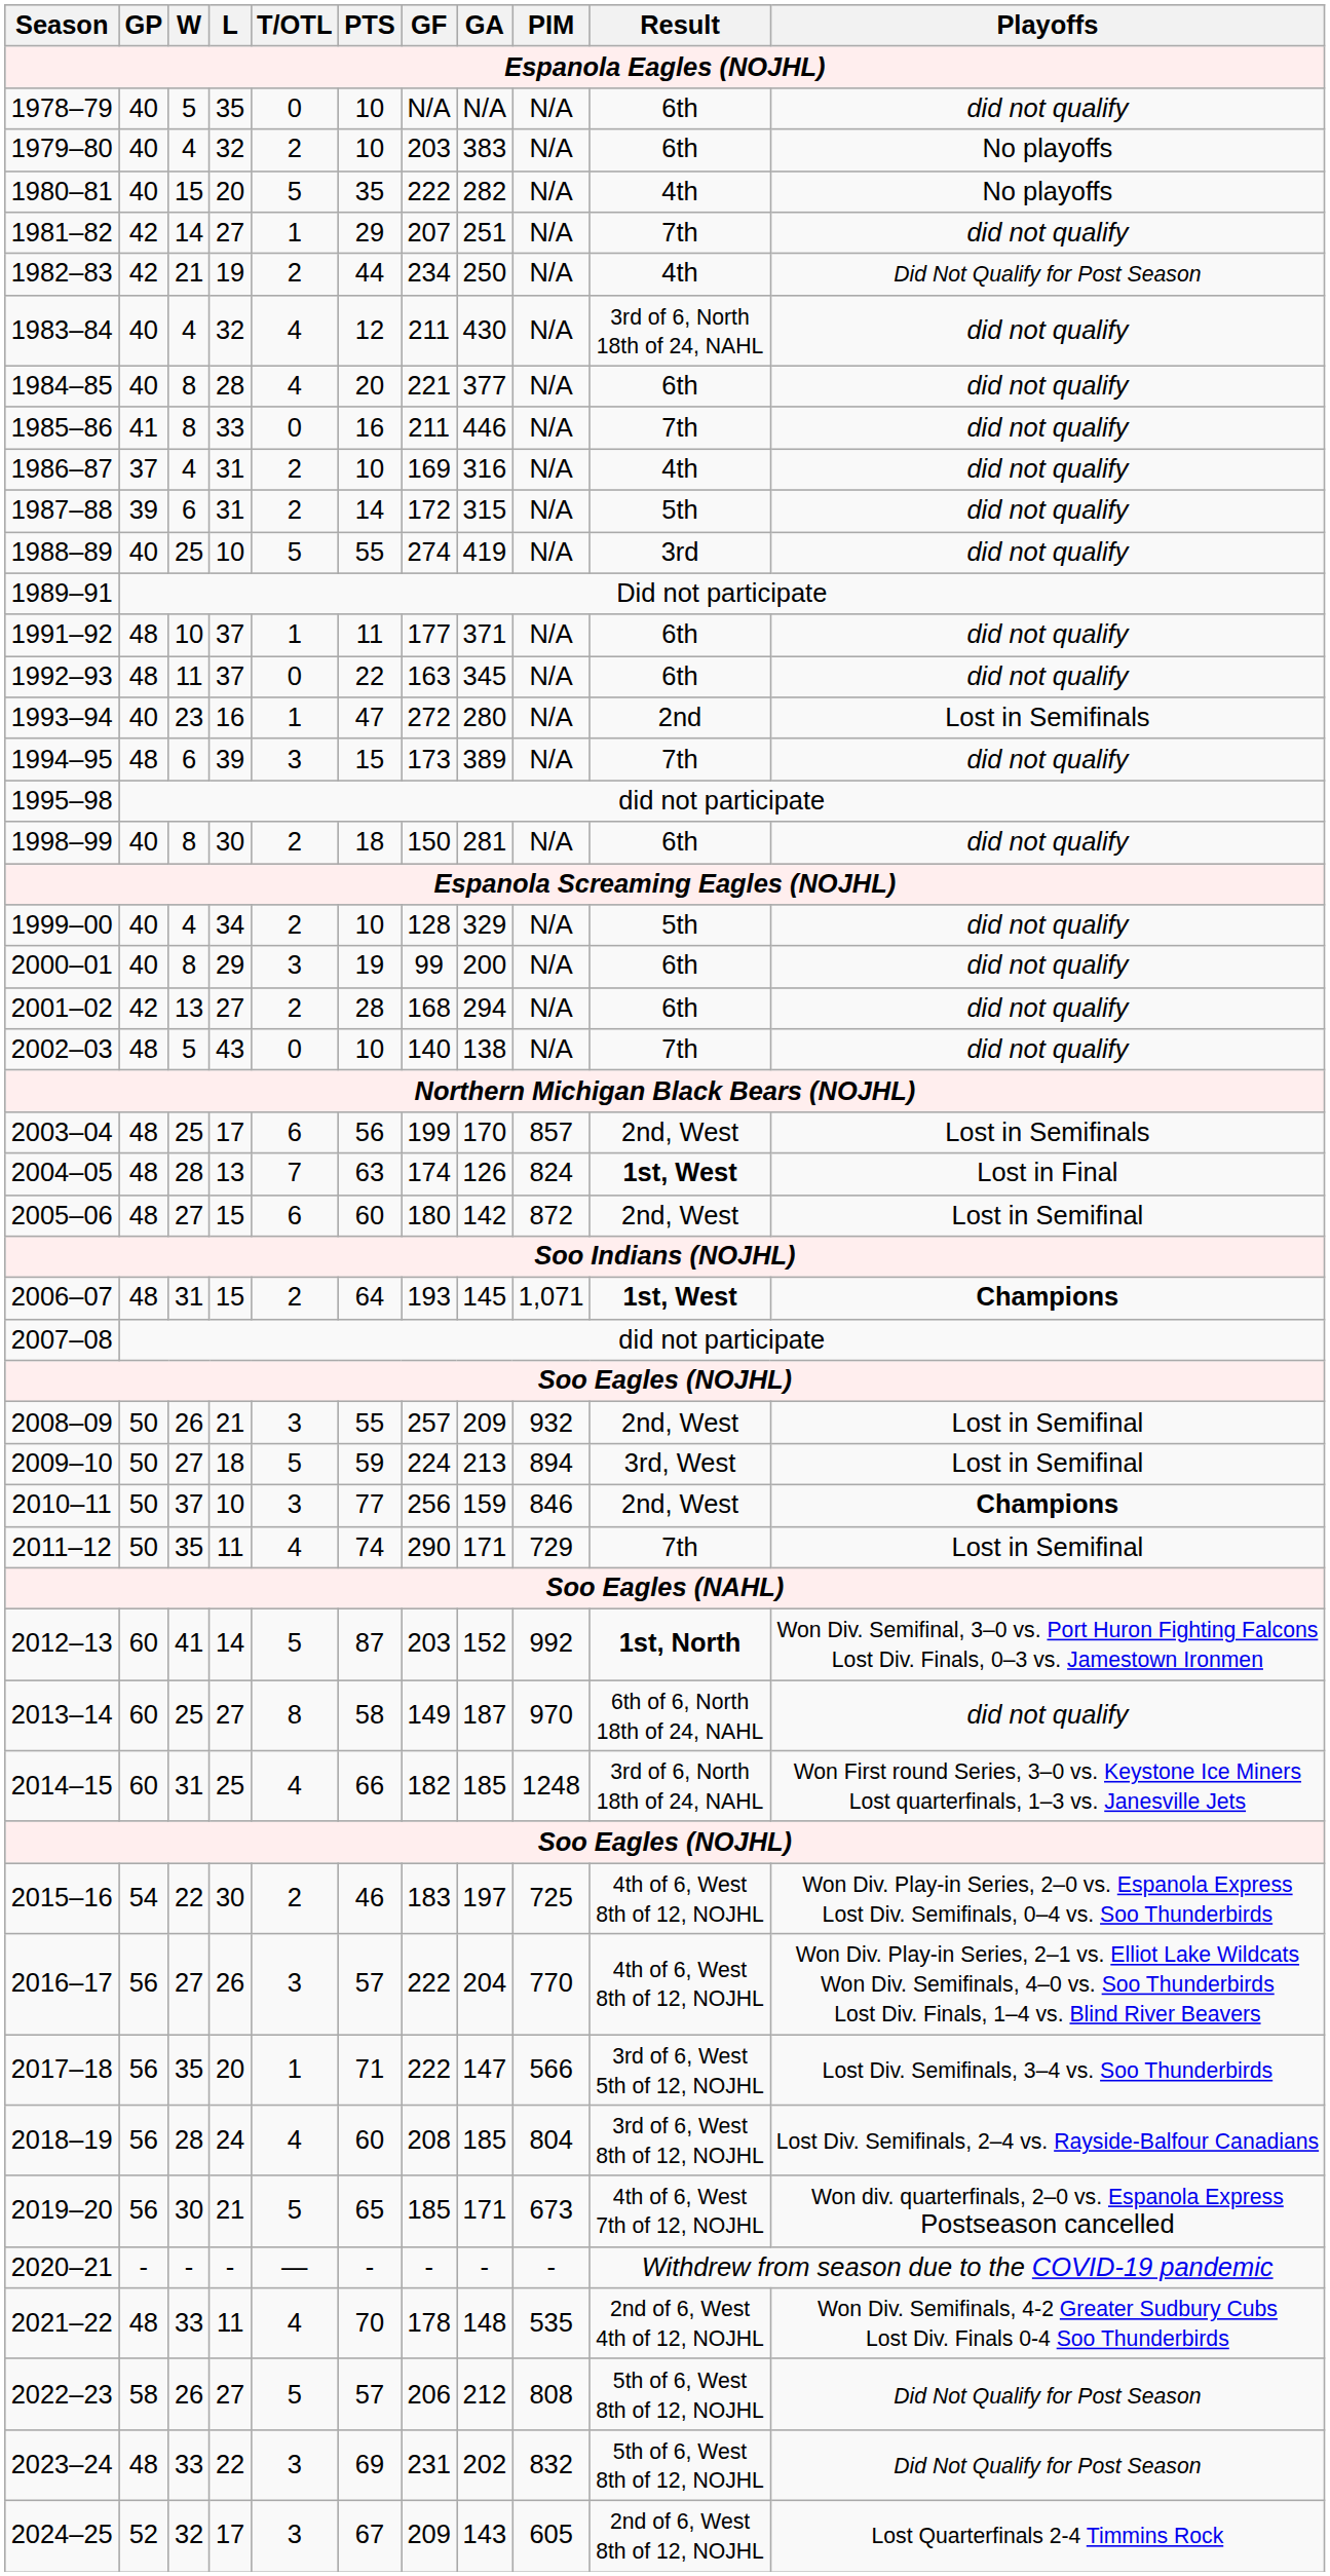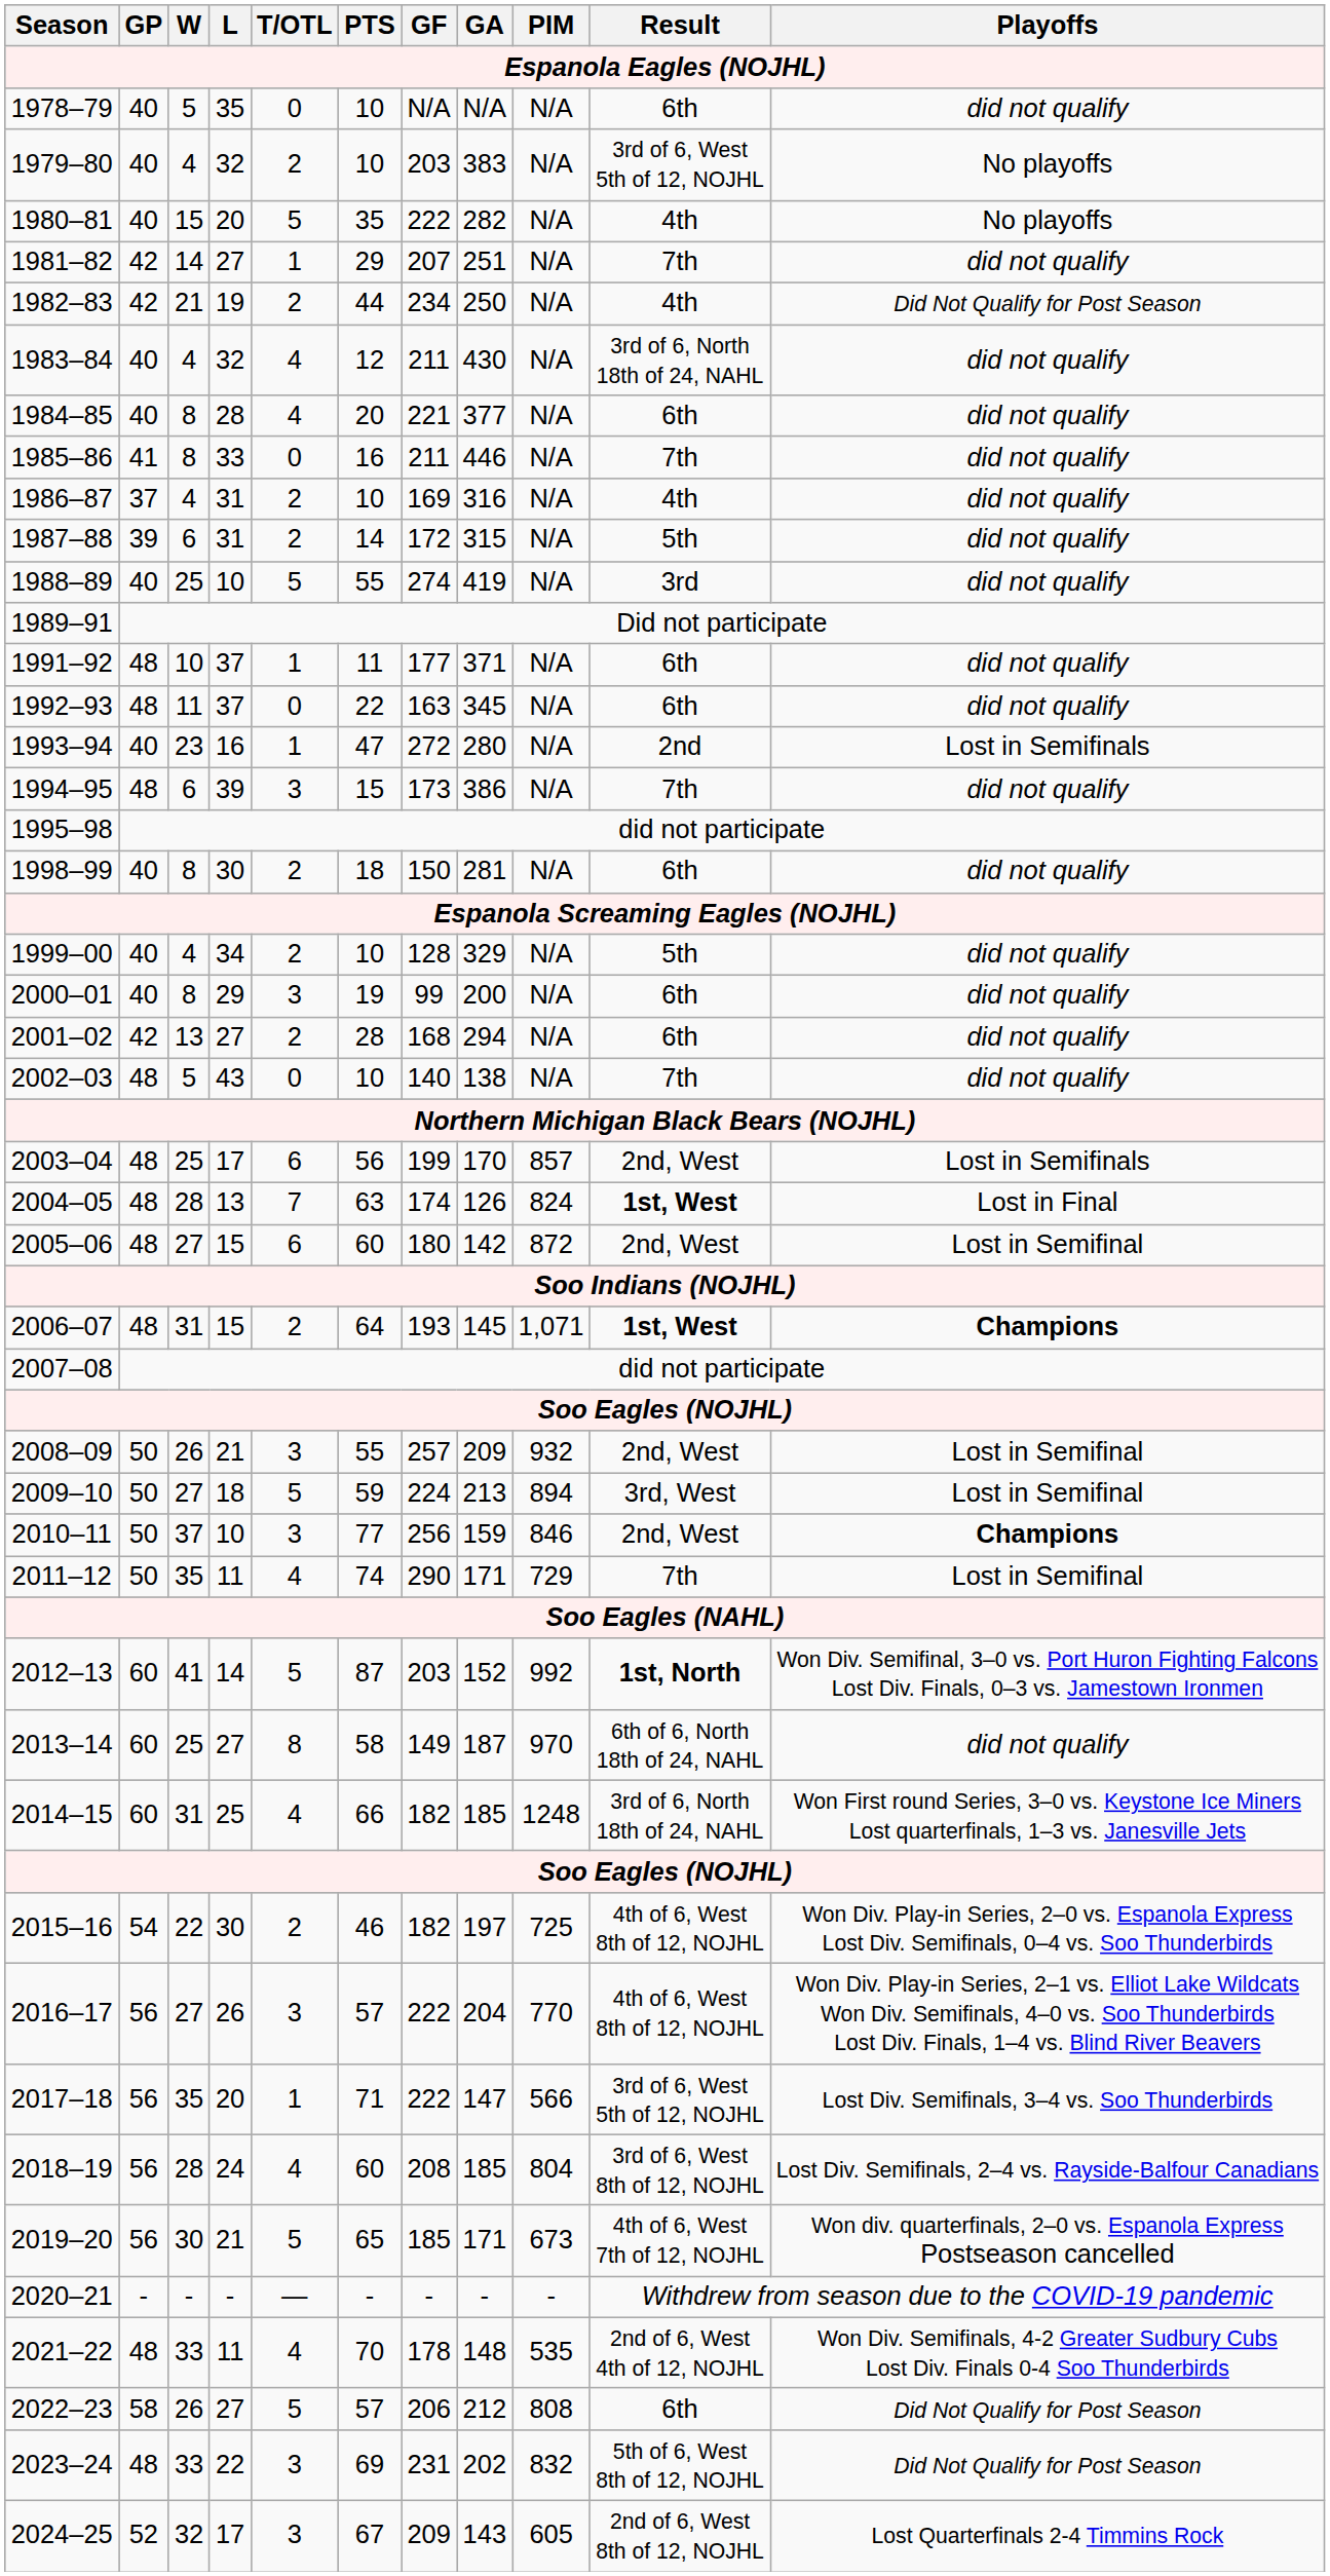 <table class="wikitable" style="text-align:center">
 <tr>
 <th>Season</th>
 <th>GP</th>
 <th>W</th>
 <th>L</th>
 <th>T/OTL</th>
 <th>PTS</th>
 <th>GF</th>
 <th>GA</th>
 <th>PIM</th>
 <th>Result</th>
 <th>Playoffs</th>
 </tr>
 <tr bgcolor="#ffeeee">
 <td colspan="11"><strong><em>Espanola Eagles (NOJHL)</em></strong></td>
 </tr>
 <tr>
 <td>1978–79</td>
 <td>40</td>
 <td>5</td>
 <td>35</td>
 <td>0</td>
 <td>10</td>
 <td>N/A</td>
 <td>N/A</td>
 <td>N/A</td>
 <td>6th</td>
 <td><em>did not qualify</em></td>
 </tr>
 <tr>
 <td>1979–80</td>
 <td>40</td>
 <td>4</td>
 <td>32</td>
 <td>2</td>
 <td>10</td>
 <td>203</td>
 <td>383</td>
 <td>N/A</td>
-<td>6th</td>
+<td><small>3rd of 6, West<br>5th of 12, NOJHL </small></td>
 <td>No playoffs</td>
 </tr>
 <tr>
 <td>1980–81</td>
 <td>40</td>
 <td>15</td>
 <td>20</td>
 <td>5</td>
 <td>35</td>
 <td>222</td>
 <td>282</td>
 <td>N/A</td>
 <td>4th</td>
 <td>No playoffs</td>
 </tr>
 <tr>
 <td>1981–82</td>
 <td>42</td>
 <td>14</td>
 <td>27</td>
 <td>1</td>
 <td>29</td>
 <td>207</td>
 <td>251</td>
 <td>N/A</td>
 <td>7th</td>
 <td><em>did not qualify</em></td>
 </tr>
 <tr>
 <td>1982–83</td>
 <td>42</td>
 <td>21</td>
 <td>19</td>
 <td>2</td>
 <td>44</td>
 <td>234</td>
 <td>250</td>
 <td>N/A</td>
 <td>4th</td>
 <td><small><em>Did Not Qualify for Post Season</em></small></td>
 </tr>
 <tr>
 <td>1983–84</td>
 <td>40</td>
 <td>4</td>
 <td>32</td>
 <td>4</td>
 <td>12</td>
 <td>211</td>
 <td>430</td>
 <td>N/A</td>
 <td><small> 3rd of 6, North<br>18th of 24, NAHL</small></td>
 <td><em>did not qualify</em></td>
 </tr>
 <tr>
 <td>1984–85</td>
 <td>40</td>
 <td>8</td>
 <td>28</td>
 <td>4</td>
 <td>20</td>
 <td>221</td>
 <td>377</td>
 <td>N/A</td>
 <td>6th</td>
 <td><em>did not qualify</em></td>
 </tr>
 <tr>
 <td>1985–86</td>
 <td>41</td>
 <td>8</td>
 <td>33</td>
 <td>0</td>
 <td>16</td>
 <td>211</td>
 <td>446</td>
 <td>N/A</td>
 <td>7th</td>
 <td><em>did not qualify</em></td>
 </tr>
 <tr>
 <td>1986–87</td>
 <td>37</td>
 <td>4</td>
 <td>31</td>
 <td>2</td>
 <td>10</td>
 <td>169</td>
 <td>316</td>
 <td>N/A</td>
 <td>4th</td>
 <td><em>did not qualify</em></td>
 </tr>
 <tr>
 <td>1987–88</td>
 <td>39</td>
 <td>6</td>
 <td>31</td>
 <td>2</td>
 <td>14</td>
 <td>172</td>
 <td>315</td>
 <td>N/A</td>
 <td>5th</td>
 <td><em>did not qualify</em></td>
 </tr>
 <tr>
 <td>1988–89</td>
 <td>40</td>
 <td>25</td>
 <td>10</td>
 <td>5</td>
 <td>55</td>
 <td>274</td>
 <td>419</td>
 <td>N/A</td>
 <td>3rd</td>
 <td><em>did not qualify</em></td>
 </tr>
 <tr>
 <td>1989–91</td>
 <td colspan="11">Did not participate</td>
 </tr>
 <tr>
 <td>1991–92</td>
 <td>48</td>
 <td>10</td>
 <td>37</td>
 <td>1</td>
 <td>11</td>
 <td>177</td>
 <td>371</td>
 <td>N/A</td>
 <td>6th</td>
 <td><em>did not qualify</em></td>
 </tr>
 <tr>
 <td>1992–93</td>
 <td>48</td>
 <td>11</td>
 <td>37</td>
 <td>0</td>
 <td>22</td>
 <td>163</td>
 <td>345</td>
 <td>N/A</td>
 <td>6th</td>
 <td><em>did not qualify</em></td>
 </tr>
 <tr>
 <td>1993–94</td>
 <td>40</td>
 <td>23</td>
 <td>16</td>
 <td>1</td>
 <td>47</td>
 <td>272</td>
 <td>280</td>
 <td>N/A</td>
 <td>2nd</td>
 <td>Lost in Semifinals</td>
 </tr>
 <tr>
 <td>1994–95</td>
 <td>48</td>
 <td>6</td>
 <td>39</td>
 <td>3</td>
 <td>15</td>
 <td>173</td>
-<td>389</td>
+<td>386</td>
 <td>N/A</td>
 <td>7th</td>
 <td><em>did not qualify</em></td>
 </tr>
 <tr>
 <td>1995–98</td>
 <td colspan="11">did not participate</td>
 </tr>
 <tr>
 <td>1998–99</td>
 <td>40</td>
 <td>8</td>
 <td>30</td>
 <td>2</td>
 <td>18</td>
 <td>150</td>
 <td>281</td>
 <td>N/A</td>
 <td>6th</td>
 <td><em>did not qualify</em></td>
 </tr>
 <tr bgcolor="#ffeeee">
 <td colspan="11"><strong><em>Espanola Screaming Eagles (NOJHL)</em></strong></td>
 </tr>
 <tr>
 <td>1999–00</td>
 <td>40</td>
 <td>4</td>
 <td>34</td>
 <td>2</td>
 <td>10</td>
 <td>128</td>
 <td>329</td>
 <td>N/A</td>
 <td>5th</td>
 <td><em>did not qualify</em></td>
 </tr>
 <tr>
 <td>2000–01</td>
 <td>40</td>
 <td>8</td>
 <td>29</td>
 <td>3</td>
 <td>19</td>
 <td>99</td>
 <td>200</td>
 <td>N/A</td>
 <td>6th</td>
 <td><em>did not qualify</em></td>
 </tr>
 <tr>
 <td>2001–02</td>
 <td>42</td>
 <td>13</td>
 <td>27</td>
 <td>2</td>
 <td>28</td>
 <td>168</td>
 <td>294</td>
 <td>N/A</td>
 <td>6th</td>
 <td><em>did not qualify</em></td>
 </tr>
 <tr>
 <td>2002–03</td>
 <td>48</td>
 <td>5</td>
 <td>43</td>
 <td>0</td>
 <td>10</td>
 <td>140</td>
 <td>138</td>
 <td>N/A</td>
 <td>7th</td>
 <td><em>did not qualify</em></td>
 </tr>
 <tr bgcolor="#ffeeee">
 <td colspan="11"><strong><em>Northern Michigan Black Bears (NOJHL)</em></strong></td>
 </tr>
 <tr>
 <td>2003–04</td>
 <td>48</td>
 <td>25</td>
 <td>17</td>
 <td>6</td>
 <td>56</td>
 <td>199</td>
 <td>170</td>
 <td>857</td>
 <td>2nd, West</td>
 <td>Lost in Semifinals</td>
 </tr>
 <tr>
 <td>2004–05</td>
 <td>48</td>
 <td>28</td>
 <td>13</td>
 <td>7</td>
 <td>63</td>
 <td>174</td>
 <td>126</td>
 <td>824</td>
 <td><strong>1st, West</strong></td>
 <td>Lost in Final</td>
 </tr>
 <tr>
 <td>2005–06</td>
 <td>48</td>
 <td>27</td>
 <td>15</td>
 <td>6</td>
 <td>60</td>
 <td>180</td>
 <td>142</td>
 <td>872</td>
 <td>2nd, West</td>
 <td>Lost in Semifinal</td>
 </tr>
 <tr bgcolor="#ffeeee">
 <td colspan="11"><strong><em>Soo Indians (NOJHL)</em></strong></td>
 </tr>
 <tr>
 <td>2006–07</td>
 <td>48</td>
 <td>31</td>
 <td>15</td>
 <td>2</td>
 <td>64</td>
 <td>193</td>
 <td>145</td>
 <td>1,071</td>
 <td><strong>1st, West</strong></td>
 <td><strong>Champions</strong></td>
 </tr>
 <tr>
 <td>2007–08</td>
 <td colspan="11">did not participate</td>
 </tr>
 <tr bgcolor="#ffeeee">
 <td colspan="11"><strong><em>Soo Eagles (NOJHL)</em></strong></td>
 </tr>
 <tr>
 <td>2008–09</td>
 <td>50</td>
 <td>26</td>
 <td>21</td>
 <td>3</td>
 <td>55</td>
 <td>257</td>
 <td>209</td>
 <td>932</td>
 <td>2nd, West</td>
 <td>Lost in Semifinal</td>
 </tr>
 <tr>
 <td>2009–10</td>
 <td>50</td>
 <td>27</td>
 <td>18</td>
 <td>5</td>
 <td>59</td>
 <td>224</td>
 <td>213</td>
 <td>894</td>
 <td>3rd, West</td>
 <td>Lost in Semifinal</td>
 </tr>
 <tr>
 <td>2010–11</td>
 <td>50</td>
 <td>37</td>
 <td>10</td>
 <td>3</td>
 <td>77</td>
 <td>256</td>
 <td>159</td>
 <td>846</td>
 <td>2nd, West</td>
 <td><strong>Champions</strong></td>
 </tr>
 <tr>
 <td>2011–12</td>
 <td>50</td>
 <td>35</td>
 <td>11</td>
 <td>4</td>
 <td>74</td>
 <td>290</td>
 <td>171</td>
 <td>729</td>
 <td>7th</td>
 <td>Lost in Semifinal</td>
 </tr>
 <tr bgcolor="#ffeeee">
 <td colspan="11"><strong><em>Soo Eagles (NAHL)</em></strong></td>
 </tr>
 <tr>
 <td>2012–13</td>
 <td>60</td>
 <td>41</td>
 <td>14</td>
 <td>5</td>
 <td>87</td>
 <td>203</td>
 <td>152</td>
 <td>992</td>
 <td><strong>1st, North</strong></td>
 <td><small>Won Div. Semifinal, 3–0 vs. <a href='#'>Port Huron Fighting Falcons</a><br>Lost Div. Finals, 0–3 vs. <a href='#'>Jamestown Ironmen</a></small></td>
 </tr>
 <tr>
 <td>2013–14</td>
 <td>60</td>
 <td>25</td>
 <td>27</td>
 <td>8</td>
 <td>58</td>
 <td>149</td>
 <td>187</td>
 <td>970</td>
 <td><small>6th of 6, North<br>18th of 24, NAHL </small></td>
 <td><em>did not qualify</em></td>
 </tr>
 <tr>
 <td>2014–15</td>
 <td>60</td>
 <td>31</td>
 <td>25</td>
 <td>4</td>
 <td>66</td>
 <td>182</td>
 <td>185</td>
 <td>1248</td>
 <td><small> 3rd of 6, North<br>18th of 24, NAHL</small></td>
 <td><small>Won First round Series, 3–0 vs. <a href='#'>Keystone Ice Miners</a><br>Lost quarterfinals, 1–3 vs. <a href='#'>Janesville Jets</a></small></td>
 </tr>
 <tr bgcolor="#ffeeee">
 <td colspan="11"><strong><em>Soo Eagles (NOJHL)</em></strong></td>
 </tr>
 <tr>
 <td>2015–16</td>
 <td>54</td>
 <td>22</td>
 <td>30</td>
 <td>2</td>
 <td>46</td>
-<td>183</td>
+<td>182</td>
 <td>197</td>
 <td>725</td>
 <td><small> 4th of 6, West<br>8th of 12, NOJHL </small></td>
 <td><small>Won Div. Play-in Series, 2–0 vs. <a href='#'>Espanola Express</a><br>Lost Div. Semifinals, 0–4 vs. <a href='#'>Soo Thunderbirds</a></small></td>
 </tr>
 <tr>
 <td>2016–17</td>
 <td>56</td>
 <td>27</td>
 <td>26</td>
 <td>3</td>
 <td>57</td>
 <td>222</td>
 <td>204</td>
 <td>770</td>
 <td><small>4th of 6, West<br>8th of 12, NOJHL </small></td>
 <td><small>Won Div. Play-in Series, 2–1 vs. <a href='#'>Elliot Lake Wildcats</a><br>Won Div. Semifinals, 4–0 vs. <a href='#'>Soo Thunderbirds</a><br>Lost Div. Finals, 1–4 vs. <a href='#'>Blind River Beavers</a></small></td>
 </tr>
 <tr>
 <td>2017–18</td>
 <td>56</td>
 <td>35</td>
 <td>20</td>
 <td>1</td>
 <td>71</td>
 <td>222</td>
 <td>147</td>
 <td>566</td>
 <td><small>3rd of 6, West<br>5th of 12, NOJHL </small></td>
 <td><small>Lost Div. Semifinals, 3–4 vs. <a href='#'>Soo Thunderbirds</a></small></td>
 </tr>
 <tr>
 <td>2018–19</td>
 <td>56</td>
 <td>28</td>
 <td>24</td>
 <td>4</td>
 <td>60</td>
 <td>208</td>
 <td>185</td>
 <td>804</td>
 <td><small>3rd of 6, West<br>8th of 12, NOJHL </small></td>
 <td><small>Lost Div. Semifinals, 2–4 vs. <a href='#'>Rayside-Balfour Canadians</a></small></td>
 </tr>
 <tr>
 <td>2019–20</td>
 <td>56</td>
 <td>30</td>
 <td>21</td>
 <td>5</td>
 <td>65</td>
 <td>185</td>
 <td>171</td>
 <td>673</td>
 <td><small>4th of 6, West<br>7th of 12, NOJHL </small></td>
 <td><small>Won div. quarterfinals, 2–0 vs. <a href='#'>Espanola Express</a></small><br>Postseason cancelled</td>
 </tr>
 <tr>
 <td>2020–21</td>
 <td>-</td>
 <td>-</td>
 <td>-</td>
 <td>—</td>
 <td>-</td>
 <td>-</td>
 <td>-</td>
 <td>-</td>
 <td colspan=2><em>Withdrew from season due to the <a href='#'>COVID-19 pandemic</a></em></td>
 </tr>
 <tr>
 <td>2021–22</td>
 <td>48</td>
 <td>33</td>
 <td>11</td>
 <td>4</td>
 <td>70</td>
 <td>178</td>
 <td>148</td>
 <td>535</td>
 <td><small>2nd of 6, West<br>4th of 12, NOJHL </small></td>
 <td><small>Won Div. Semifinals, 4-2 <a href='#'>Greater Sudbury Cubs</a><br>Lost Div. Finals 0-4 <a href='#'>Soo Thunderbirds</a></small></td>
 </tr>
 <tr>
 <td>2022–23</td>
 <td>58</td>
 <td>26</td>
 <td>27</td>
 <td>5</td>
 <td>57</td>
 <td>206</td>
 <td>212</td>
 <td>808</td>
-<td><small>5th of 6, West<br>8th of 12, NOJHL </small></td>
+<td>6th</td>
 <td><small><em>Did Not Qualify for Post Season</em></small></td>
 </tr>
 <tr>
 <td>2023–24</td>
 <td>48</td>
 <td>33</td>
 <td>22</td>
 <td>3</td>
 <td>69</td>
 <td>231</td>
 <td>202</td>
 <td>832</td>
 <td><small>5th of 6, West<br>8th of 12, NOJHL </small></td>
 <td><small><em>Did Not Qualify for Post Season</em></small></td>
 </tr>
 <tr>
 <td>2024–25</td>
 <td>52</td>
 <td>32</td>
 <td>17</td>
 <td>3</td>
 <td>67</td>
 <td>209</td>
 <td>143</td>
 <td>605</td>
 <td><small>2nd of 6, West<br>8th of 12, NOJHL </small></td>
 <td><small>Lost Quarterfinals 2-4 <a href='#'>Timmins Rock</a></small></td>
 </tr>
 </table>
